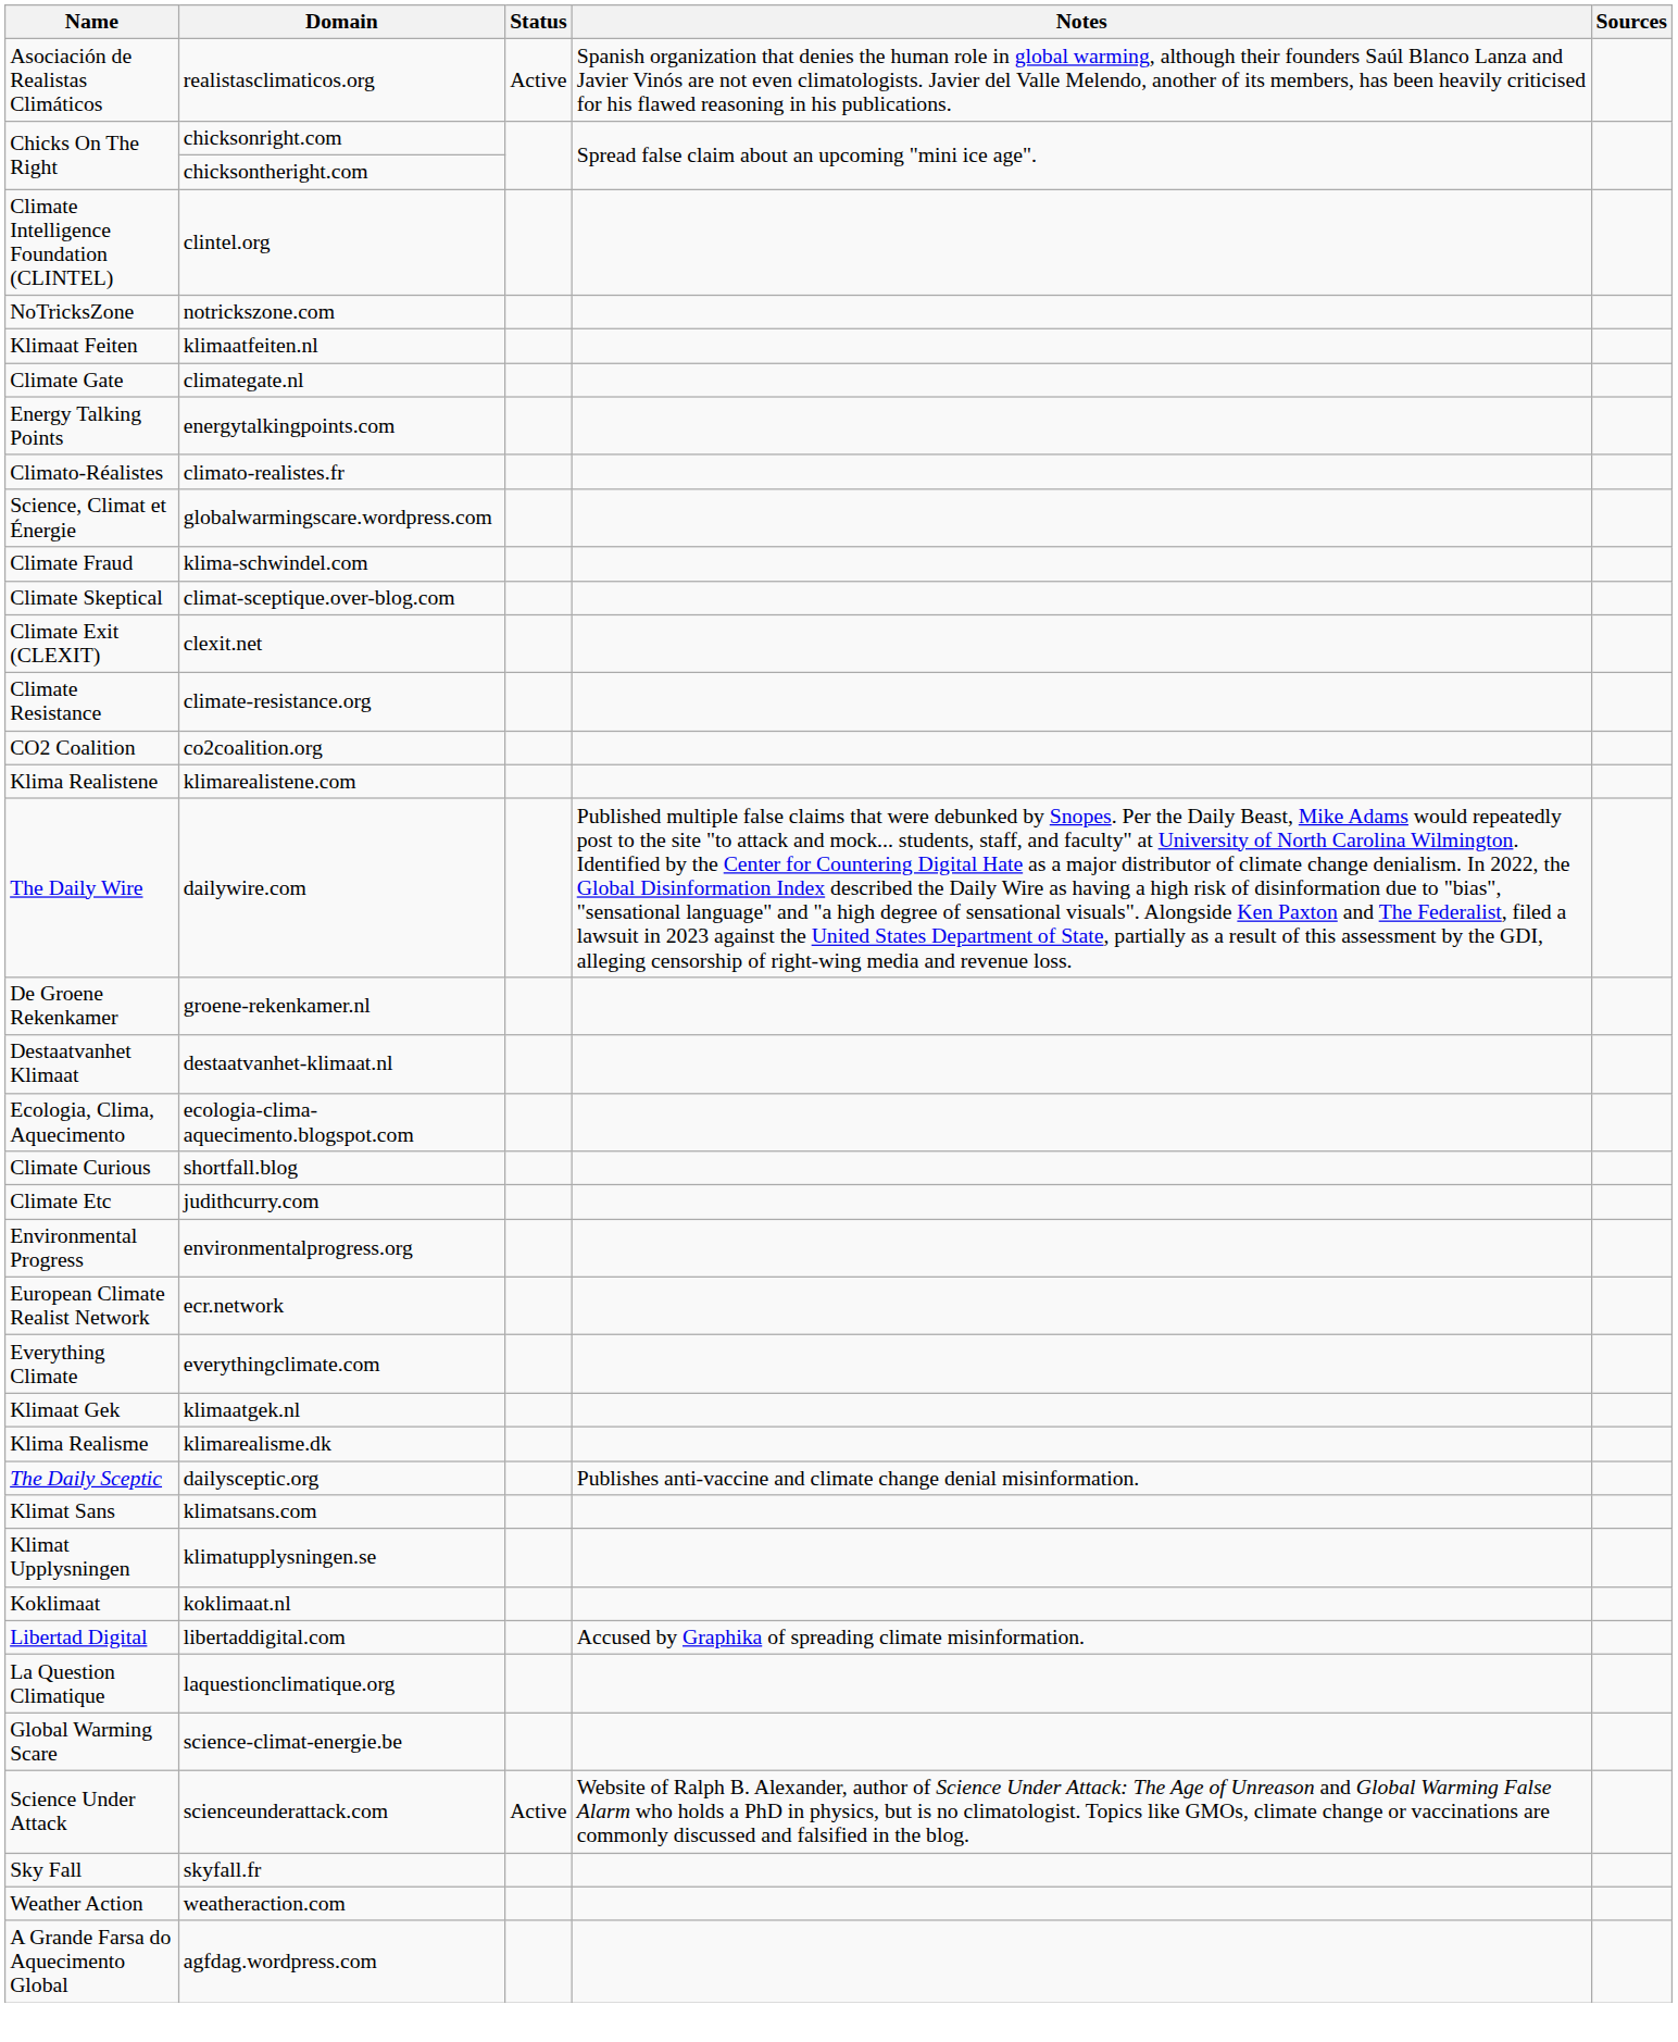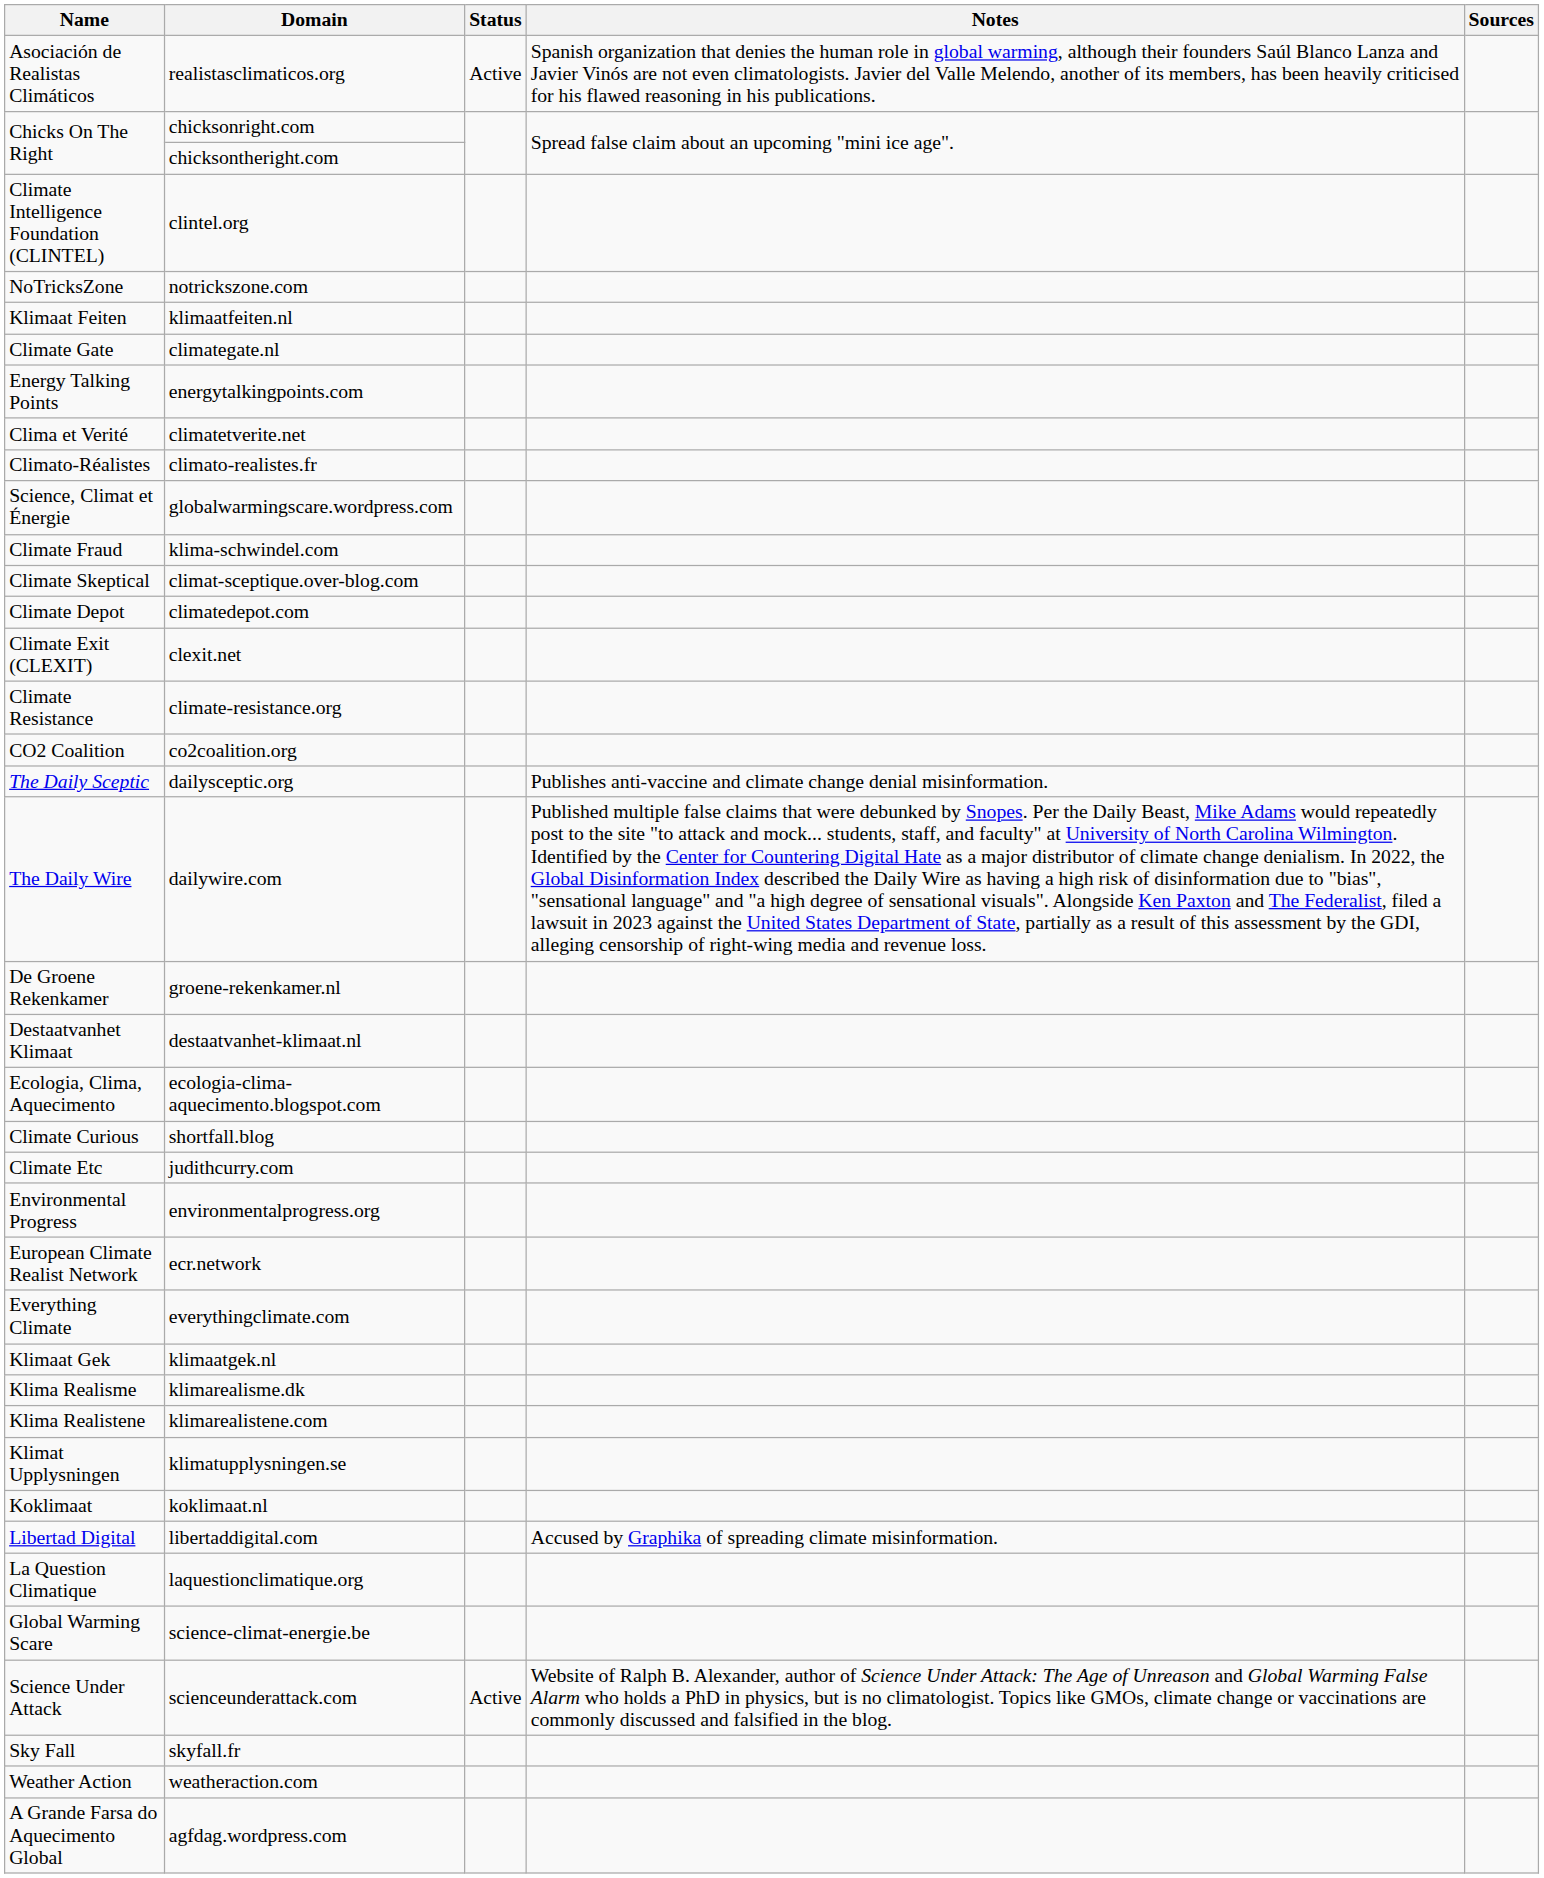 <table class="wikitable sortable mw-collapsible">
 <tr>
 <th>Name</th>
 <th>Domain</th>
 <th>Status</th>
 <th class="sortable">Notes</th>
 <th class="unsortable">Sources</th>
 </tr>
 <tr>
 <td>Asociación de Realistas Climáticos</td>
 <td>realistasclimaticos.org</td>
 <td>Active</td>
 <td>Spanish organization that denies the human role in <a href='#'>global warming</a>, although their founders Saúl Blanco Lanza and Javier Vinós are not even climatologists. Javier del Valle Melendo, another of its members, has been heavily criticised for his flawed reasoning in his publications.</td>
 <td></td>
 </tr>
 <tr>
 <td rowspan="2">Chicks On The Right</td>
 <td>chicksonright.com</td>
 <td rowspan="2"></td>
 <td rowspan="2">Spread false claim about an upcoming "mini ice age".</td>
 <td rowspan="2"></td>
 </tr>
 <tr>
 <td>chicksontheright.com</td>
 </tr>
 <tr>
 <td>Climate Intelligence Foundation (CLINTEL)</td>
 <td>clintel.org</td>
 <td></td>
 <td></td>
 <td></td>
 </tr>
 <tr>
 <td>NoTricksZone</td>
 <td>notrickszone.com</td>
 <td></td>
 <td></td>
 <td></td>
 </tr>
 <tr>
 <td>Klimaat Feiten</td>
 <td>klimaatfeiten.nl</td>
 <td></td>
 <td></td>
 <td></td>
 </tr>
 <tr>
 <td>Climate Gate</td>
 <td>climategate.nl</td>
 <td></td>
 <td></td>
 <td></td>
 </tr>
 <tr>
 <td>Energy Talking Points</td>
 <td>energytalkingpoints.com</td>
 <td></td>
 <td></td>
 <td></td>
 </tr>
 <tr>
+<td>Clima et Verité</td>
+<td>climatetverite.net</td>
+<td></td>
+<td></td>
+<td></td>
+</tr>
+<tr>
 <td>Climato-Réalistes</td>
 <td>climato-realistes.fr</td>
 <td></td>
 <td></td>
 <td></td>
 </tr>
 <tr>
 <td>Science, Climat et Énergie</td>
 <td>globalwarmingscare.wordpress.com</td>
 <td></td>
 <td></td>
 <td></td>
 </tr>
 <tr>
 <td>Climate Fraud</td>
 <td>klima-schwindel.com</td>
 <td></td>
 <td></td>
 <td></td>
 </tr>
 <tr>
 <td>Climate Skeptical</td>
 <td>climat-sceptique.over-blog.com</td>
 <td></td>
 <td></td>
 <td></td>
 </tr>
 <tr>
+<td>Climate Depot</td>
+<td>climatedepot.com</td>
+<td></td>
+<td></td>
+<td></td>
+</tr>
+<tr>
 <td>Climate Exit (CLEXIT)</td>
 <td>clexit.net</td>
 <td></td>
 <td></td>
 <td></td>
 </tr>
 <tr>
 <td>Climate Resistance</td>
 <td>climate-resistance.org</td>
 <td></td>
 <td></td>
 <td></td>
 </tr>
 <tr>
 <td>CO2 Coalition</td>
 <td>co2coalition.org</td>
 <td></td>
 <td></td>
 <td></td>
 </tr>
 <tr>
-<td>Klima Realistene</td>
-<td>klimarealistene.com</td>
+<td><em><a href='#'>The Daily Sceptic</a></em></td>
+<td>dailysceptic.org</td>
 <td></td>
-<td></td>
+<td>Publishes anti-vaccine and climate change denial misinformation.</td>
 <td></td>
 </tr>
 <tr>
 <td><a href='#'>The Daily Wire</a></td>
 <td>dailywire.com</td>
 <td></td>
 <td>Published multiple false claims that were debunked by <a href='#'>Snopes</a>. Per the Daily Beast, <a href='#'>Mike Adams</a> would repeatedly post to the site  "to attack and mock... students, staff, and faculty" at <a href='#'>University of North Carolina Wilmington</a>. Identified by the <a href='#'>Center for Countering Digital Hate</a> as a major distributor of climate change denialism. In 2022, the <a href='#'>Global Disinformation Index</a> described the Daily Wire as having a high risk of disinformation due to "bias", "sensational language" and "a high degree of sensational visuals". Alongside <a href='#'>Ken Paxton</a> and <a href='#'>The Federalist</a>, filed a lawsuit in 2023 against the <a href='#'>United States Department of State</a>, partially as a result of this assessment by the GDI, alleging censorship of right-wing media and revenue loss.</td>
 <td></td>
 </tr>
 <tr>
 <td>De Groene Rekenkamer</td>
 <td>groene-rekenkamer.nl</td>
 <td></td>
 <td></td>
 <td></td>
 </tr>
 <tr>
 <td>Destaatvanhet Klimaat</td>
 <td>destaatvanhet-klimaat.nl</td>
 <td></td>
 <td></td>
 <td></td>
 </tr>
 <tr>
 <td>Ecologia, Clima, Aquecimento</td>
 <td>ecologia-clima-aquecimento.blogspot.com</td>
 <td></td>
 <td></td>
 <td></td>
 </tr>
 <tr>
 <td>Climate Curious</td>
 <td>shortfall.blog</td>
 <td></td>
 <td></td>
 <td></td>
 </tr>
 <tr>
 <td>Climate Etc</td>
 <td>judithcurry.com</td>
 <td></td>
 <td></td>
 <td></td>
 </tr>
 <tr>
 <td>Environmental Progress</td>
 <td>environmentalprogress.org</td>
 <td></td>
 <td></td>
 <td></td>
 </tr>
 <tr>
 <td>European Climate Realist Network</td>
 <td>ecr.network</td>
 <td></td>
 <td></td>
 <td></td>
 </tr>
 <tr>
 <td>Everything Climate</td>
 <td>everythingclimate.com</td>
 <td></td>
 <td></td>
 <td></td>
 </tr>
 <tr>
 <td>Klimaat Gek</td>
 <td>klimaatgek.nl</td>
 <td></td>
 <td></td>
 <td></td>
 </tr>
 <tr>
 <td>Klima Realisme</td>
 <td>klimarealisme.dk</td>
 <td></td>
 <td></td>
 <td></td>
 </tr>
 <tr>
-<td><em><a href='#'>The Daily Sceptic</a></em></td>
-<td>dailysceptic.org</td>
-<td></td>
-<td>Publishes anti-vaccine and climate change denial misinformation.</td>
-<td></td>
-</tr>
-<tr>
-<td>Klimat Sans</td>
-<td>klimatsans.com</td>
+<td>Klima Realistene</td>
+<td>klimarealistene.com</td>
 <td></td>
 <td></td>
 <td></td>
 </tr>
 <tr>
 <td>Klimat Upplysningen</td>
 <td>klimatupplysningen.se</td>
 <td></td>
 <td></td>
 <td></td>
 </tr>
 <tr>
 <td>Koklimaat</td>
 <td>koklimaat.nl</td>
 <td></td>
 <td></td>
 <td></td>
 </tr>
 <tr>
 <td><a href='#'>Libertad Digital</a></td>
 <td>libertaddigital.com</td>
 <td></td>
 <td>Accused by <a href='#'>Graphika</a> of spreading climate misinformation.</td>
 <td></td>
 </tr>
 <tr>
 <td>La Question Climatique</td>
 <td>laquestionclimatique.org</td>
 <td></td>
 <td></td>
 <td></td>
 </tr>
 <tr>
 <td>Global Warming Scare</td>
 <td>science-climat-energie.be</td>
 <td></td>
 <td></td>
 <td></td>
 </tr>
 <tr>
 <td>Science Under Attack</td>
 <td>scienceunderattack.com</td>
 <td>Active</td>
 <td>Website of Ralph B. Alexander, author of <em>Science Under Attack: The Age of Unreason</em> and <em>Global Warming False Alarm</em> who holds a PhD in physics, but is no climatologist. Topics like GMOs, climate change or vaccinations are commonly discussed and falsified in the blog.</td>
 <td></td>
 </tr>
 <tr>
 <td>Sky Fall</td>
 <td>skyfall.fr</td>
 <td></td>
 <td></td>
 <td></td>
 </tr>
 <tr>
 <td>Weather Action</td>
 <td>weatheraction.com</td>
 <td></td>
 <td></td>
 <td></td>
 </tr>
 <tr>
 <td>A Grande Farsa do Aquecimento Global</td>
 <td>agfdag.wordpress.com</td>
 <td></td>
 <td></td>
 <td></td>
 </tr>
 </table>
